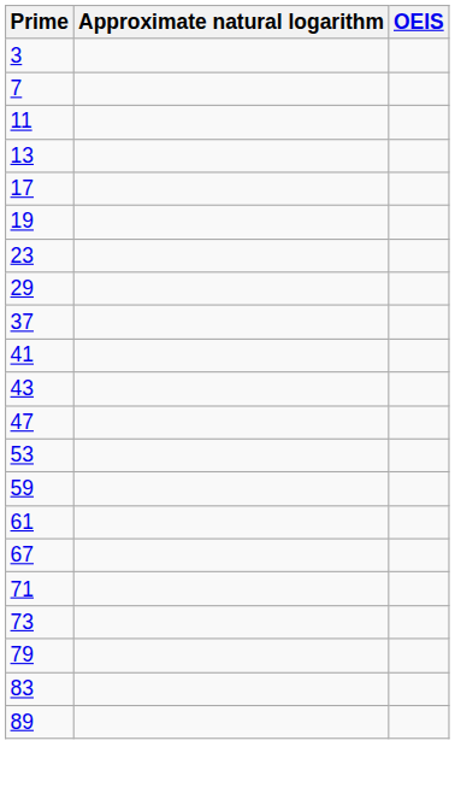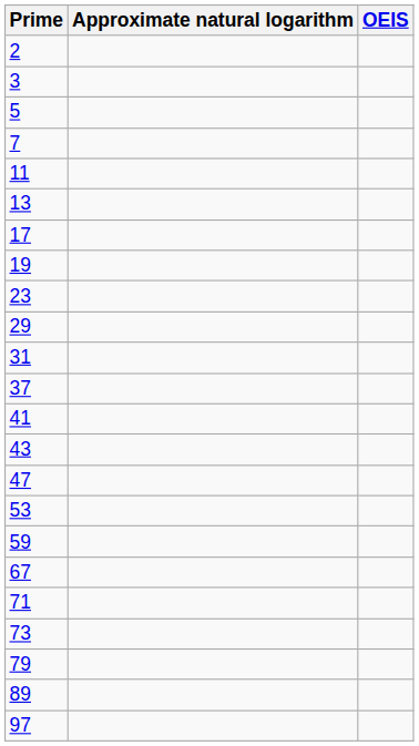 <table class="wikitable sortable">
 <tr>
 <th>Prime</th>
 <th>Approximate natural logarithm</th>
 <th><a href='#'>OEIS</a></th>
 </tr>
 <tr>
+<td><a href='#'>2</a></td>
+<td></td>
+<td></td>
+</tr>
+<tr>
 <td><a href='#'>3</a></td>
+<td></td>
+<td></td>
+</tr>
+<tr>
+<td><a href='#'>5</a></td>
 <td></td>
 <td></td>
 </tr>
 <tr>
 <td><a href='#'>7</a></td>
 <td></td>
 <td></td>
 </tr>
 <tr>
 <td><a href='#'>11</a></td>
 <td></td>
 <td></td>
 </tr>
 <tr>
 <td><a href='#'>13</a></td>
 <td></td>
 <td></td>
 </tr>
 <tr>
 <td><a href='#'>17</a></td>
 <td></td>
 <td></td>
 </tr>
 <tr>
 <td><a href='#'>19</a></td>
 <td></td>
 <td></td>
 </tr>
 <tr>
 <td><a href='#'>23</a></td>
 <td></td>
 <td></td>
 </tr>
 <tr>
 <td><a href='#'>29</a></td>
 <td></td>
 <td></td>
 </tr>
 <tr>
+<td><a href='#'>31</a></td>
+<td></td>
+<td></td>
+</tr>
+<tr>
 <td><a href='#'>37</a></td>
 <td></td>
 <td></td>
 </tr>
 <tr>
 <td><a href='#'>41</a></td>
 <td></td>
 <td></td>
 </tr>
 <tr>
 <td><a href='#'>43</a></td>
 <td></td>
 <td></td>
 </tr>
 <tr>
 <td><a href='#'>47</a></td>
 <td></td>
 <td></td>
 </tr>
 <tr>
 <td><a href='#'>53</a></td>
 <td></td>
 <td></td>
 </tr>
 <tr>
 <td><a href='#'>59</a></td>
 <td></td>
 <td></td>
 </tr>
 <tr>
-<td><a href='#'>61</a></td>
-<td></td>
-<td></td>
-</tr>
-<tr>
 <td><a href='#'>67</a></td>
 <td></td>
 <td></td>
 </tr>
 <tr>
 <td><a href='#'>71</a></td>
 <td></td>
 <td></td>
 </tr>
 <tr>
 <td><a href='#'>73</a></td>
 <td></td>
 <td></td>
 </tr>
 <tr>
 <td><a href='#'>79</a></td>
 <td></td>
 <td></td>
 </tr>
 <tr>
-<td><a href='#'>83</a></td>
+<td><a href='#'>89</a></td>
 <td></td>
 <td></td>
 </tr>
 <tr>
-<td><a href='#'>89</a></td>
+<td><a href='#'>97</a></td>
 <td></td>
 <td></td>
 </tr>
 </table>
